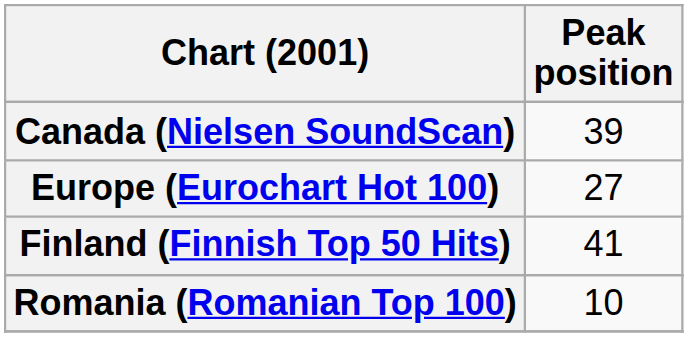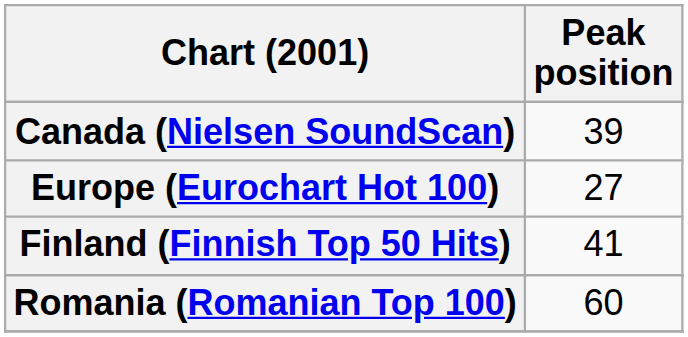 <table class="wikitable sortable plainrowheaders" style="text-align:center">
 <tr>
 <th scope="col">Chart (2001)</th>
 <th scope="col">Peak<br>position</th>
 </tr>
 <tr>
 </tr>
 <tr>
 </tr>
 <tr>
 <th scope="row">Canada (<a href='#'>Nielsen SoundScan</a>)</th>
 <td style="text-align:center;">39</td>
 </tr>
 <tr>
 <th scope="row">Europe (<a href='#'>Eurochart Hot 100</a>)</th>
 <td>27</td>
 </tr>
 <tr>
 <th scope="row">Finland (<a href='#'>Finnish Top 50 Hits</a>)</th>
 <td>41</td>
 </tr>
 <tr>
 </tr>
 <tr>
 </tr>
 <tr>
 </tr>
 <tr>
 </tr>
 <tr>
 <th scope="row">Romania (<a href='#'>Romanian Top 100</a>)</th>
-<td>10</td>
+<td>60</td>
 </tr>
 <tr>
 </tr>
 <tr>
 </tr>
 <tr>
 </tr>
 <tr>
 </tr>
 <tr>
 </tr>
 <tr>
 </tr>
 <tr>
 </tr>
 </table>
